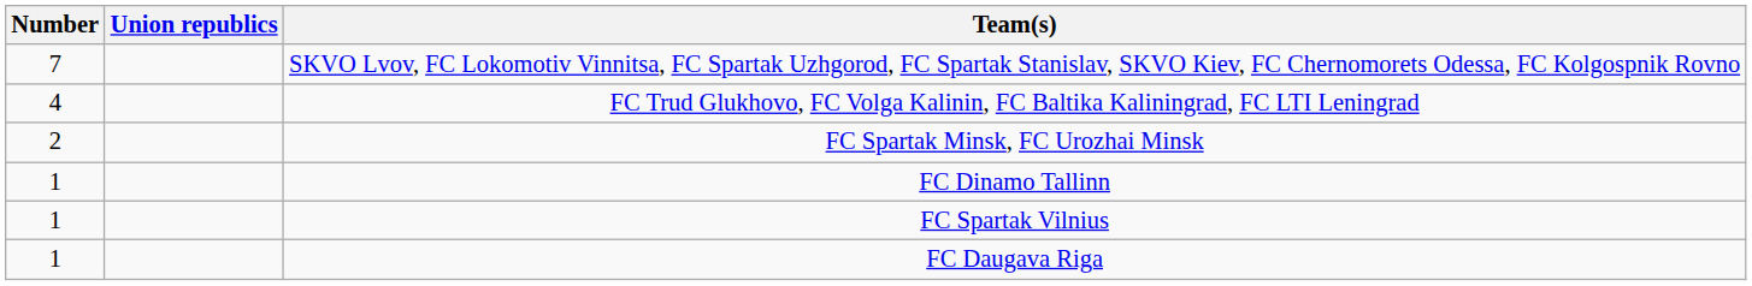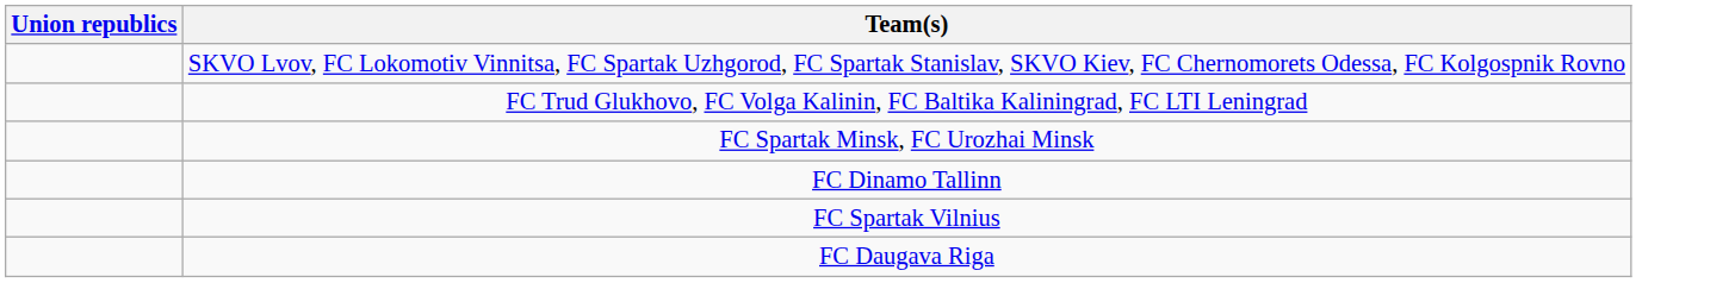 <table class="wikitable" style="text-align:center">
 <tr>
-<th>Number</th>
 <th><a href='#'>Union republics</a></th>
 <th>Team(s)</th>
 </tr>
 <tr>
-<td rowspan="1">7</td>
 <td align="left"></td>
 <td><a href='#'>SKVO Lvov</a>, <a href='#'>FC Lokomotiv Vinnitsa</a>, <a href='#'>FC Spartak Uzhgorod</a>, <a href='#'>FC Spartak Stanislav</a>, <a href='#'>SKVO Kiev</a>, <a href='#'>FC Chernomorets Odessa</a>, <a href='#'>FC Kolgospnik Rovno</a></td>
 </tr>
 <tr>
-<td rowspan="1">4</td>
 <td align="left"></td>
 <td><a href='#'>FC Trud Glukhovo</a>, <a href='#'>FC Volga Kalinin</a>, <a href='#'>FC Baltika Kaliningrad</a>, <a href='#'>FC LTI Leningrad</a></td>
 </tr>
 <tr>
-<td rowspan="1">2</td>
 <td align="left"></td>
 <td><a href='#'>FC Spartak Minsk</a>, <a href='#'>FC Urozhai Minsk</a></td>
 </tr>
 <tr>
-<td rowspan="1">1</td>
 <td align="left"></td>
 <td><a href='#'>FC Dinamo Tallinn</a></td>
 </tr>
 <tr>
-<td rowspan="1">1</td>
 <td align="left"></td>
 <td><a href='#'>FC Spartak Vilnius</a></td>
 </tr>
 <tr>
-<td rowspan="1">1</td>
 <td align="left"></td>
 <td><a href='#'>FC Daugava Riga</a></td>
 </tr>
 </table>
